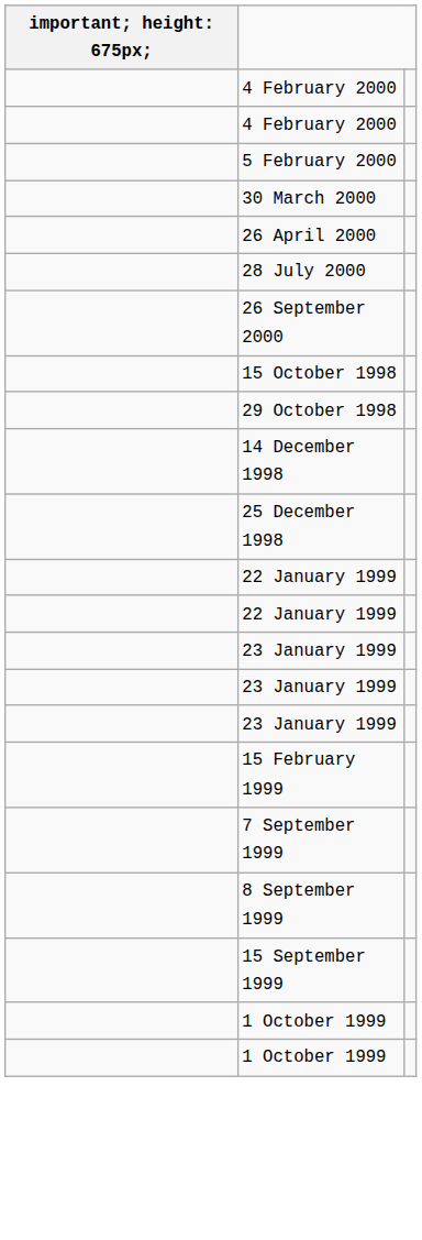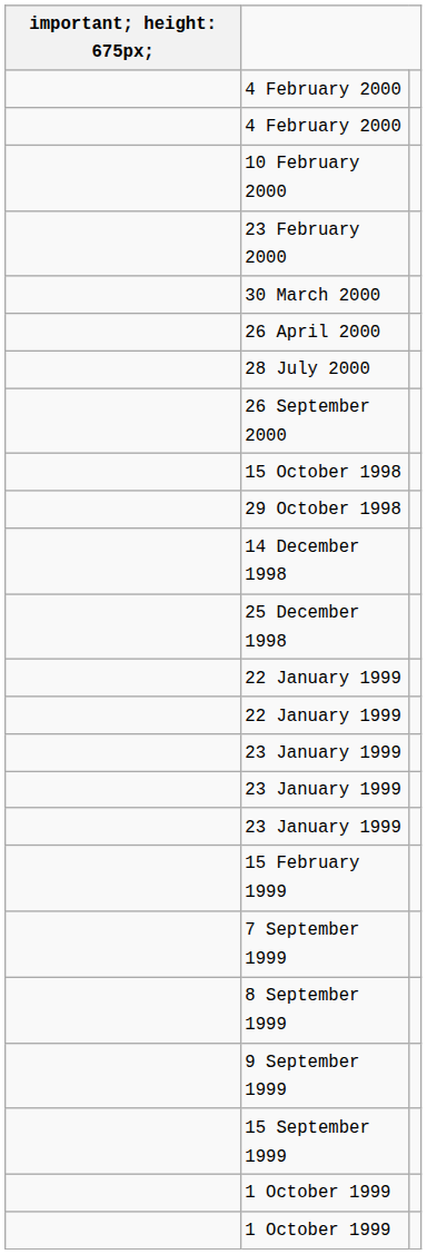 <table class="wikitable" style="font-size: 89%; float: left; width: 24em; margin-right: 1em; line-height: 1.65em">
 <tr>
 <th>important; height: 675px;</th>
 </tr>
 <tr>
 <td></td>
 <td>4 February 2000</td>
 <td><small></small></td>
 </tr>
 <tr>
 <td></td>
 <td>4 February 2000</td>
 <td><small></small></td>
 </tr>
 <tr>
 <td></td>
-<td>5 February 2000</td>
+<td>10 February 2000</td>
+<td><small></small></td>
+</tr>
+<tr>
+<td></td>
+<td>23 February 2000</td>
 <td><small></small></td>
 </tr>
 <tr>
 <td></td>
 <td>30 March 2000</td>
 <td><small></small></td>
 </tr>
 <tr>
 <td></td>
 <td>26 April 2000</td>
 <td><small></small></td>
 </tr>
 <tr>
 <td></td>
 <td>28 July 2000</td>
 <td><small></small></td>
 </tr>
 <tr>
 <td></td>
 <td>26 September 2000</td>
 <td><small></small></td>
 </tr>
 <tr>
 <td></td>
 <td>15 October 1998</td>
 <td><small></small></td>
 </tr>
 <tr>
 <td></td>
 <td>29 October 1998</td>
 <td><small></small></td>
 </tr>
 <tr>
 <td></td>
 <td>14 December 1998</td>
 <td><small></small></td>
 </tr>
 <tr>
 <td></td>
 <td>25 December 1998</td>
 <td><small></small> </td>
 </tr>
 <tr>
 <td></td>
 <td>22 January 1999</td>
 <td><small></small></td>
 </tr>
 <tr>
 <td></td>
 <td>22 January 1999</td>
 <td><small></small></td>
 </tr>
 <tr>
 <td></td>
 <td>23 January 1999</td>
 <td><small></small></td>
 </tr>
 <tr>
 <td></td>
 <td>23 January 1999</td>
 <td><small></small></td>
 </tr>
 <tr>
 <td></td>
 <td>23 January 1999</td>
 <td><small></small></td>
 </tr>
 <tr>
 <td></td>
 <td>15 February 1999</td>
 <td><small></small></td>
 </tr>
 <tr>
 <td></td>
 <td>7 September 1999</td>
 <td><small></small></td>
 </tr>
 <tr>
 <td></td>
 <td>8 September 1999</td>
 <td><small></small></td>
 </tr>
 <tr>
 <td></td>
+<td>9 September 1999</td>
+<td><small></small></td>
+</tr>
+<tr>
+<td></td>
 <td>15 September 1999</td>
 <td><small></small></td>
 </tr>
 <tr>
 <td></td>
 <td>1 October 1999</td>
 <td><small></small></td>
 </tr>
 <tr>
 <td></td>
 <td>1 October 1999</td>
 <td><small></small></td>
 </tr>
 </table>
